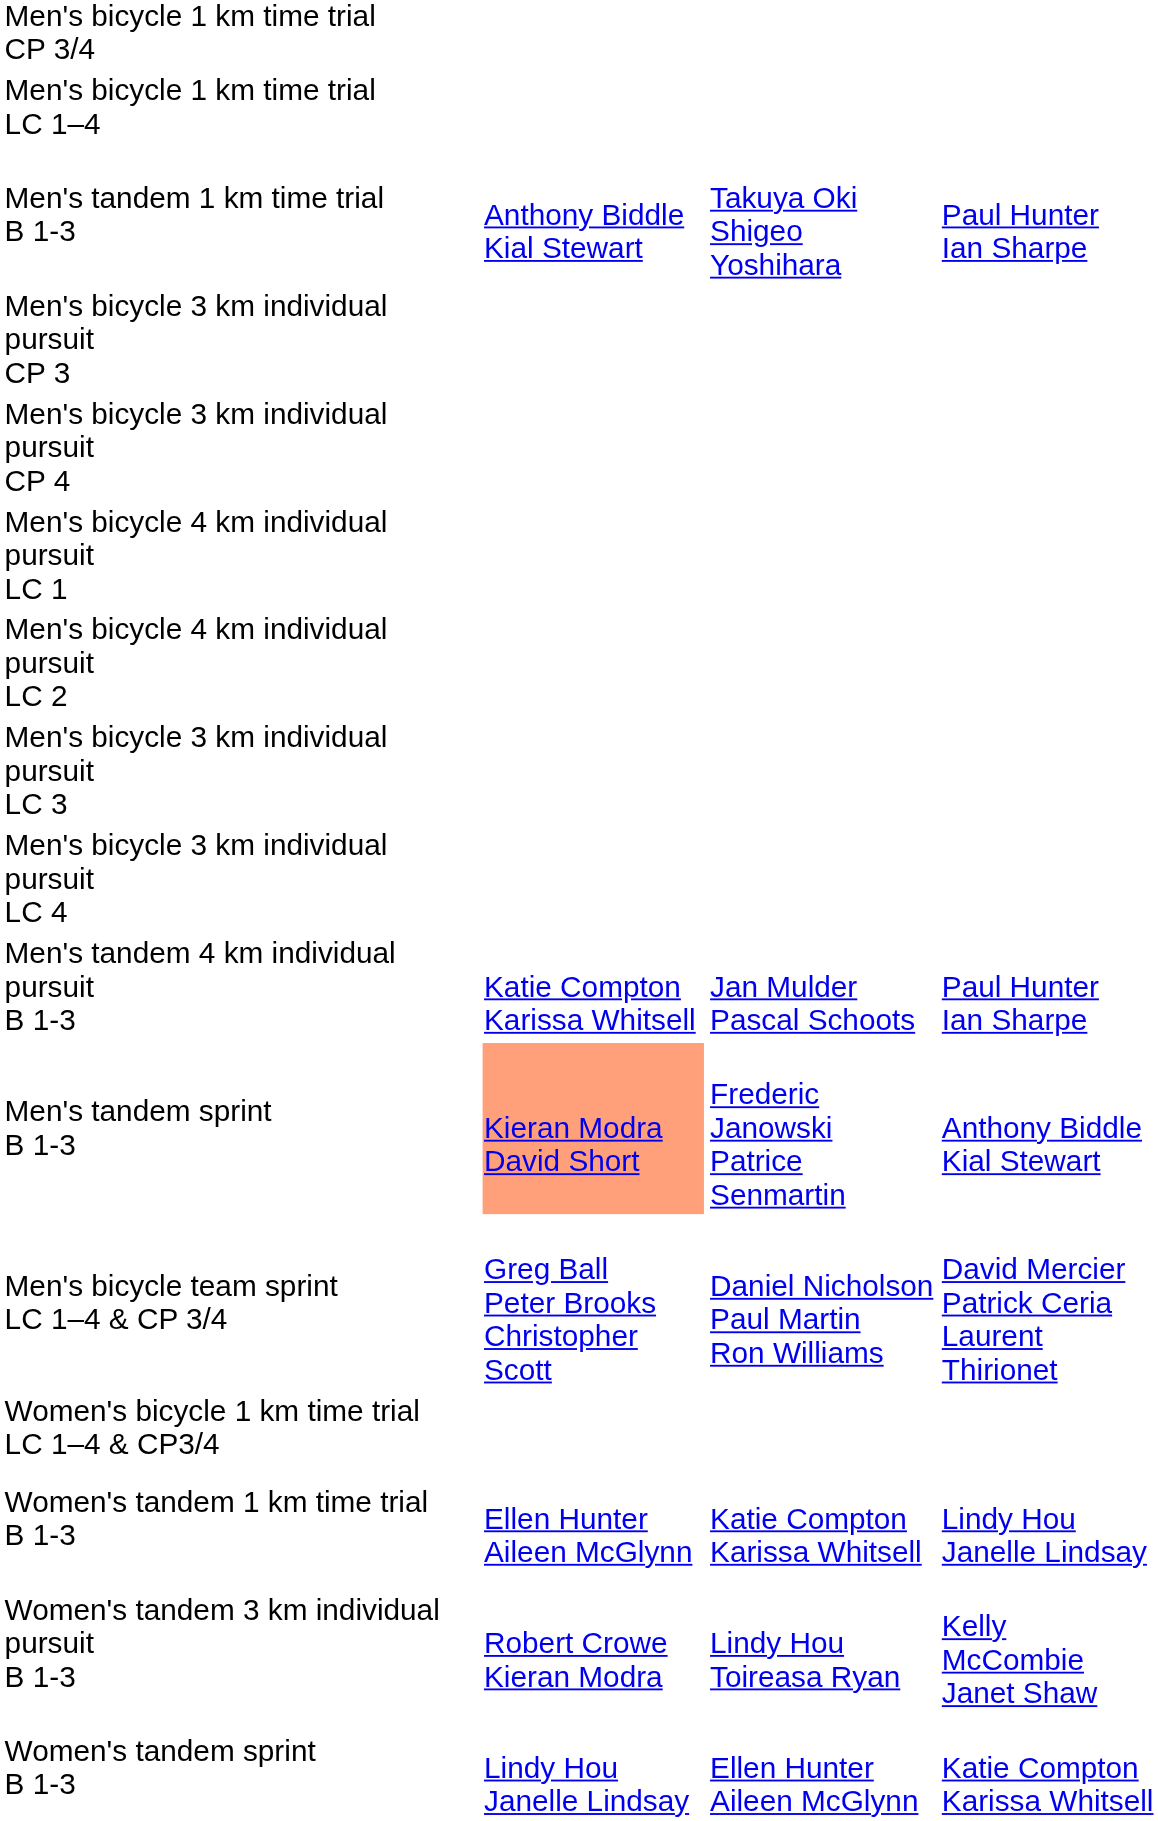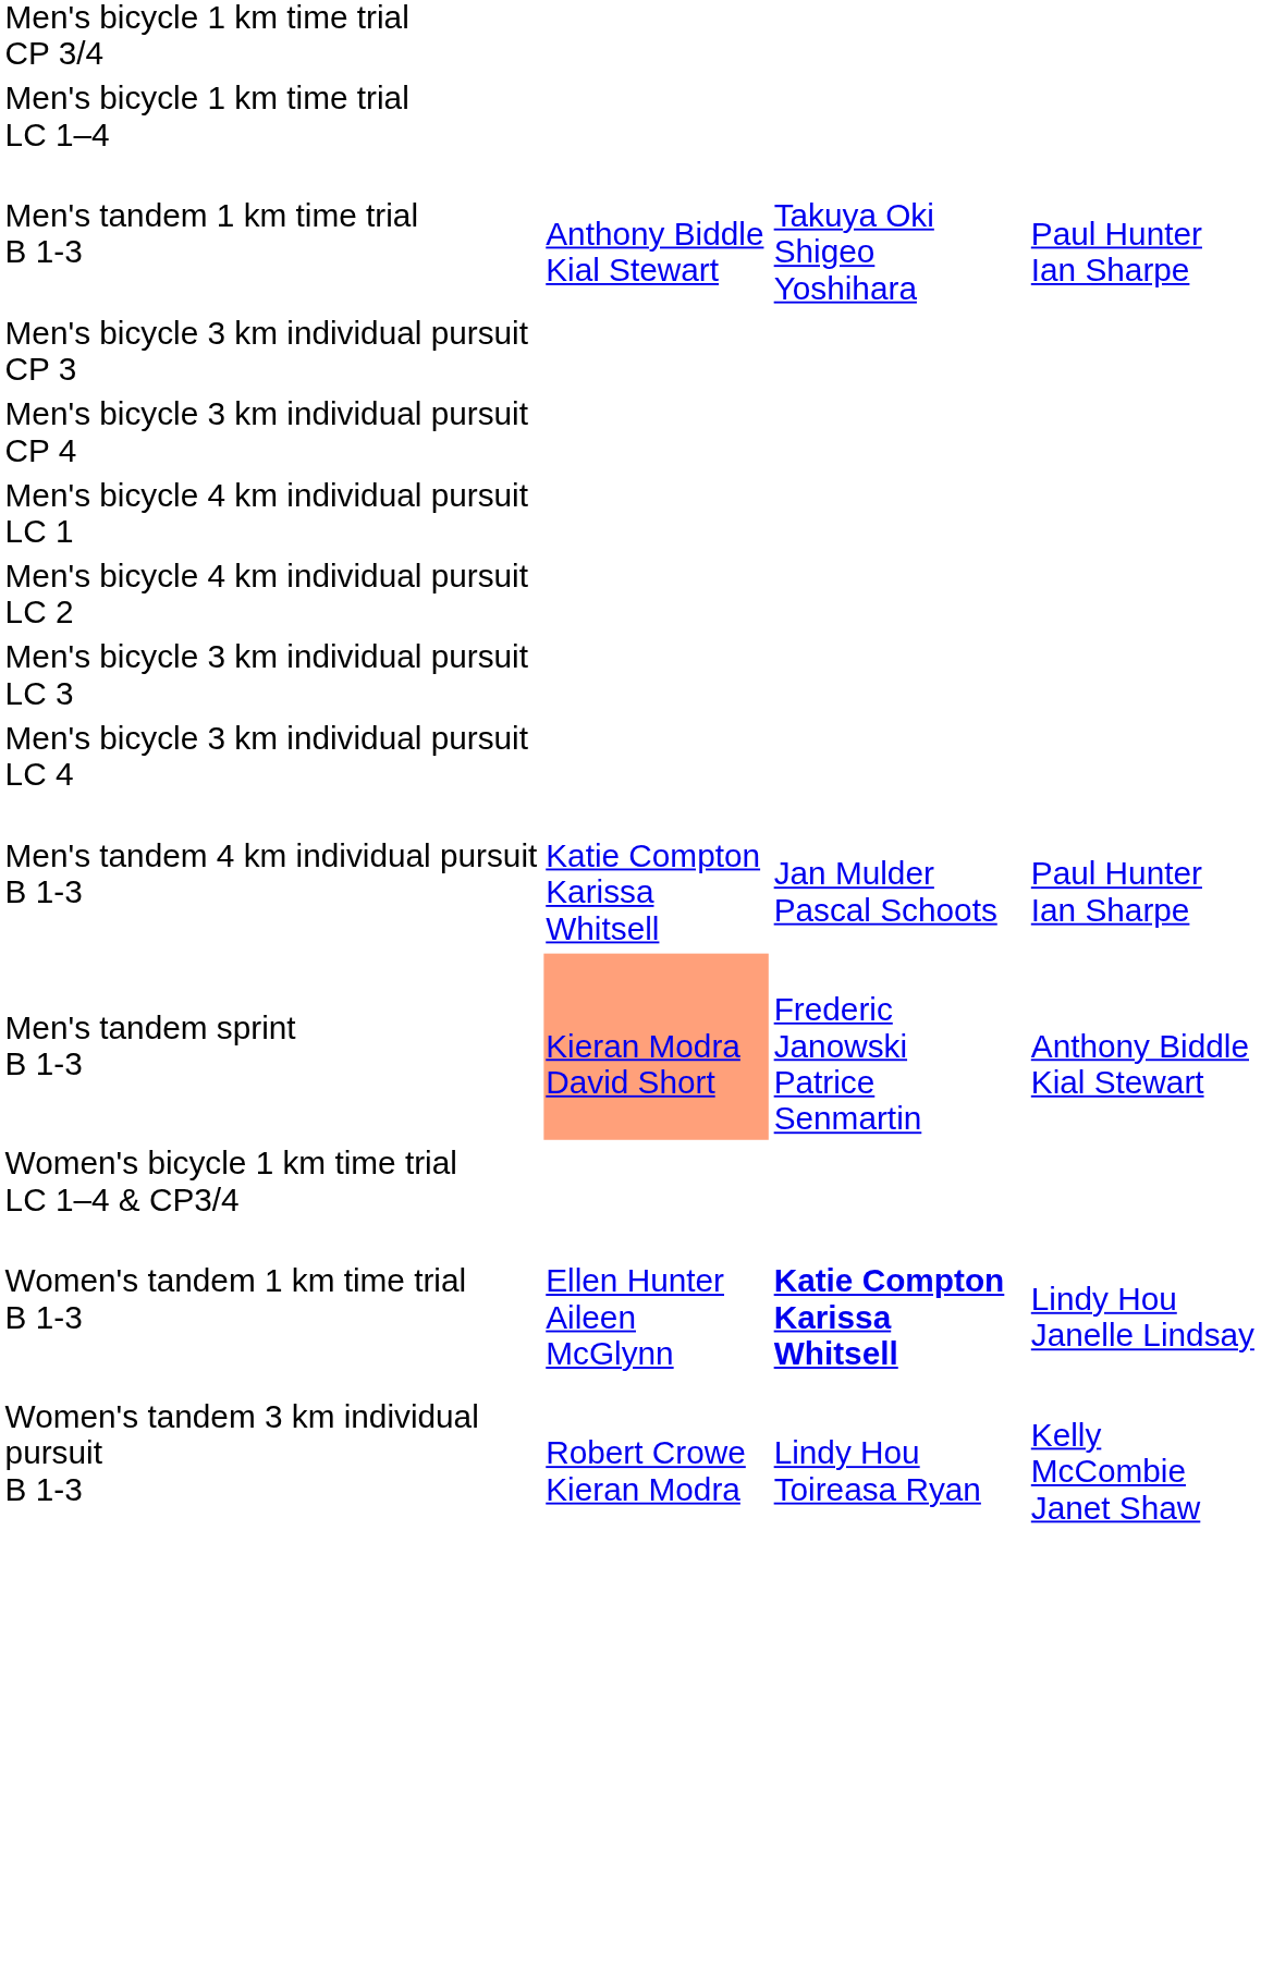 <table>
 <tr>
 <td>Men's bicycle 1 km time trial<br>CP 3/4<br></td>
 <td></td>
 <td></td>
 <td></td>
 </tr>
 <tr>
 <td>Men's bicycle 1 km time trial<br>LC 1–4<br></td>
 <td></td>
 <td></td>
 <td></td>
 </tr>
 <tr>
 <td>Men's tandem 1 km time trial<br>B 1-3<br></td>
 <td><br> <a href='#'>Anthony Biddle</a> <br> <a href='#'>Kial Stewart</a></td>
 <td><br> <a href='#'>Takuya Oki</a> <br> <a href='#'>Shigeo Yoshihara</a></td>
 <td><br> <a href='#'>Paul Hunter</a> <br> <a href='#'>Ian Sharpe</a></td>
 </tr>
 <tr>
 <td>Men's bicycle 3 km individual pursuit<br>CP 3<br></td>
 <td></td>
 <td></td>
 <td></td>
 </tr>
 <tr>
 <td>Men's bicycle 3 km individual pursuit<br>CP 4<br></td>
 <td></td>
 <td></td>
 <td></td>
 </tr>
 <tr>
 <td>Men's bicycle 4 km individual pursuit<br>LC 1<br></td>
 <td></td>
 <td></td>
 <td></td>
 </tr>
 <tr>
 <td>Men's bicycle 4 km individual pursuit<br>LC 2<br></td>
 <td></td>
 <td></td>
 <td></td>
 </tr>
 <tr>
 <td>Men's bicycle 3 km individual pursuit<br>LC 3<br></td>
 <td></td>
 <td></td>
 <td></td>
 </tr>
 <tr>
 <td>Men's bicycle 3 km individual pursuit<br>LC 4<br></td>
 <td></td>
 <td></td>
 <td></td>
 </tr>
 <tr>
 <td>Men's tandem 4 km individual pursuit<br>B 1-3<br></td>
 <td><br> <a href='#'>Katie Compton</a> <br> <a href='#'>Karissa Whitsell</a></td>
 <td><br> <a href='#'>Jan Mulder</a> <br> <a href='#'>Pascal Schoots</a></td>
 <td><br> <a href='#'>Paul Hunter</a> <br> <a href='#'>Ian Sharpe</a></td>
 </tr>
 <tr>
 <td>Men's tandem sprint<br>B 1-3<br></td>
 <td style="background: lightsalmon;"><br> <a href='#'>Kieran Modra</a> <br> <a href='#'>David Short</a></td>
 <td><br> <a href='#'>Frederic Janowski</a> <br> <a href='#'>Patrice Senmartin</a></td>
 <td><br> <a href='#'>Anthony Biddle</a> <br> <a href='#'>Kial Stewart</a></td>
 </tr>
 <tr>
-<td>Men's bicycle team sprint<br>LC 1–4 & CP 3/4<br></td>
-<td><br> <a href='#'>Greg Ball</a> <br> <a href='#'>Peter Brooks</a> <br> <a href='#'>Christopher Scott</a></td>
-<td><br> <a href='#'>Daniel Nicholson</a> <br> <a href='#'>Paul Martin</a> <br> <a href='#'>Ron Williams</a></td>
-<td><br> <a href='#'>David Mercier</a> <br> <a href='#'>Patrick Ceria</a> <br> <a href='#'>Laurent Thirionet</a></td>
-</tr>
-<tr>
 <td>Women's bicycle 1 km time trial<br>LC 1–4 & CP3/4<br></td>
 <td></td>
 <td></td>
 <td></td>
 </tr>
 <tr>
 <td>Women's tandem 1 km time trial<br>B 1-3<br></td>
 <td><br> <a href='#'>Ellen Hunter</a> <br> <a href='#'>Aileen McGlynn</a></td>
-<td><br> <a href='#'>Katie Compton</a> <br> <a href='#'>Karissa Whitsell</a></td>
+<td><strong><br> <a href='#'>Katie Compton</a> <br> <a href='#'>Karissa Whitsell</a></strong></td>
 <td><br> <a href='#'>Lindy Hou</a> <br> <a href='#'>Janelle Lindsay</a></td>
 </tr>
 <tr>
 <td>Women's tandem 3 km individual pursuit<br>B 1-3<br></td>
 <td><br> <a href='#'>Robert Crowe</a> <br> <a href='#'>Kieran Modra</a></td>
 <td><br> <a href='#'>Lindy Hou</a> <br> <a href='#'>Toireasa Ryan</a></td>
 <td><br> <a href='#'>Kelly McCombie</a> <br> <a href='#'>Janet Shaw</a></td>
 </tr>
-<tr>
-<td>Women's tandem sprint<br>B 1-3<br></td>
-<td><br> <a href='#'>Lindy Hou</a> <br> <a href='#'>Janelle Lindsay</a></td>
-<td><br> <a href='#'>Ellen Hunter</a> <br> <a href='#'>Aileen McGlynn</a></td>
-<td><br> <a href='#'>Katie Compton</a> <br> <a href='#'>Karissa Whitsell</a></td>
-</tr>
 </table>
